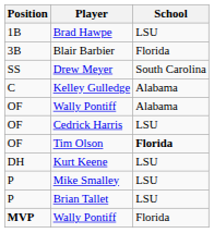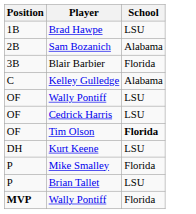 <table class="wikitable">
 <tr>
 <th>Position</th>
 <th>Player</th>
 <th>School</th>
 </tr>
 <tr>
 <td>1B</td>
 <td><a href='#'>Brad Hawpe</a></td>
 <td>LSU</td>
 </tr>
 <tr>
+<td>2B</td>
+<td><a href='#'>Sam Bozanich</a></td>
+<td>Alabama</td>
+</tr>
+<tr>
 <td>3B</td>
 <td>Blair Barbier</td>
 <td>Florida</td>
-</tr>
-<tr>
-<td>SS</td>
-<td><a href='#'>Drew Meyer</a></td>
-<td>South Carolina</td>
 </tr>
 <tr>
 <td>C</td>
 <td><a href='#'>Kelley Gulledge</a></td>
 <td>Alabama</td>
 </tr>
 <tr>
 <td>OF</td>
 <td><a href='#'>Wally Pontiff</a></td>
-<td>Alabama</td>
+<td>LSU</td>
 </tr>
 <tr>
 <td>OF</td>
 <td><a href='#'>Cedrick Harris</a></td>
 <td>LSU</td>
 </tr>
 <tr>
 <td>OF</td>
 <td><a href='#'>Tim Olson</a></td>
 <td><strong>Florida</strong></td>
 </tr>
 <tr>
 <td>DH</td>
 <td><a href='#'>Kurt Keene</a></td>
 <td>LSU</td>
 </tr>
 <tr>
 <td>P</td>
 <td><a href='#'>Mike Smalley</a></td>
-<td>LSU</td>
+<td>Florida</td>
 </tr>
 <tr>
 <td>P</td>
 <td><a href='#'>Brian Tallet</a></td>
 <td>LSU</td>
 </tr>
 <tr>
 <td><strong>MVP</strong></td>
 <td><a href='#'>Wally Pontiff</a></td>
 <td>Florida</td>
 </tr>
 </table>
